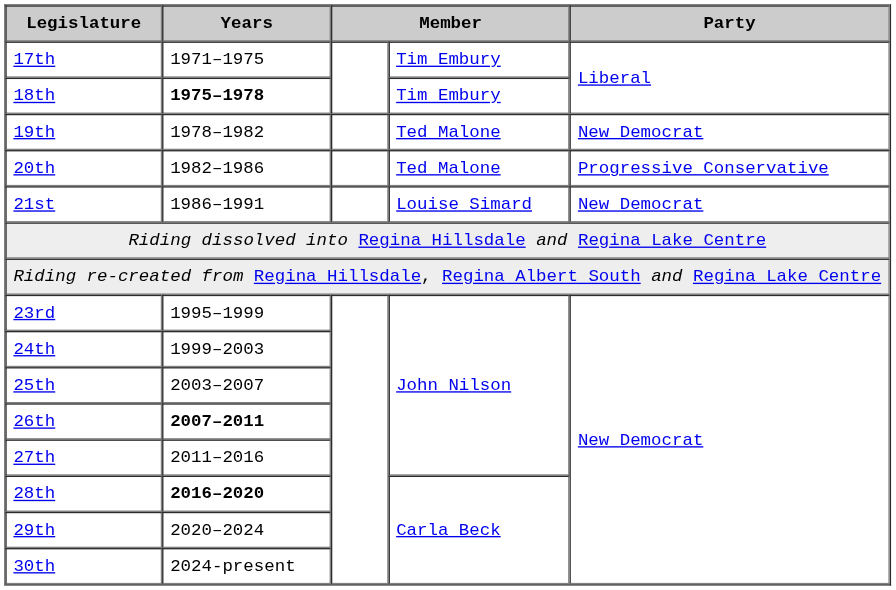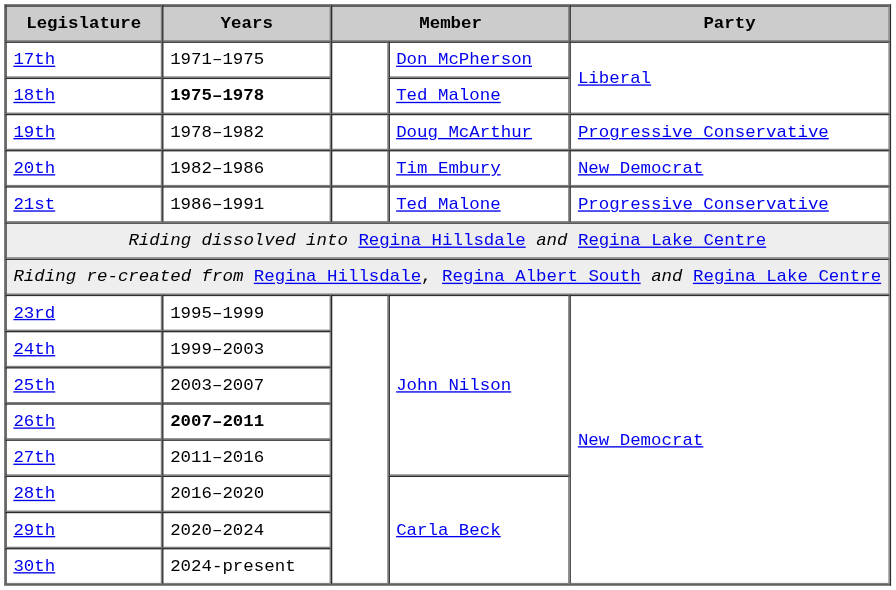 <table border=1 cellpadding=5 cellspacing=0>
 <tr bgcolor="CCCCCC">
 <th>Legislature</th>
 <th>Years</th>
 <th colspan="2">Member</th>
 <th>Party</th>
 </tr>
 <tr>
 <td><a href='#'>17th</a></td>
 <td>1971–1975</td>
 <td rowspan="2" >   </td>
-<td><a href='#'>Tim Embury</a></td>
+<td><a href='#'>Don McPherson</a></td>
 <td rowspan="2"><a href='#'>Liberal</a></td>
 </tr>
 <tr>
 <td><a href='#'>18th</a></td>
 <td><strong>1975–1978</strong></td>
-<td><a href='#'>Tim Embury</a></td>
+<td><a href='#'>Ted Malone</a></td>
 </tr>
 <tr>
 <td><a href='#'>19th</a></td>
 <td>1978–1982</td>
 <td>   </td>
-<td><a href='#'>Ted Malone</a></td>
-<td><a href='#'>New Democrat</a></td>
+<td><a href='#'>Doug McArthur</a></td>
+<td><a href='#'>Progressive Conservative</a></td>
 </tr>
 <tr>
 <td><a href='#'>20th</a></td>
 <td>1982–1986</td>
 <td>   </td>
-<td><a href='#'>Ted Malone</a></td>
-<td><a href='#'>Progressive Conservative</a></td>
+<td><a href='#'>Tim Embury</a></td>
+<td><a href='#'>New Democrat</a></td>
 </tr>
 <tr>
 <td><a href='#'>21st</a></td>
 <td>1986–1991</td>
 <td>   </td>
-<td><a href='#'>Louise Simard</a></td>
-<td><a href='#'>New Democrat</a></td>
+<td><a href='#'>Ted Malone</a></td>
+<td><a href='#'>Progressive Conservative</a></td>
 </tr>
 <tr>
 <td colspan="5" bgcolor="EEEEEE" align="center"><em>Riding dissolved into</em> <a href='#'>Regina Hillsdale</a> <em>and</em> <a href='#'>Regina Lake Centre</a></td>
 </tr>
 <tr>
 <td colspan="5" bgcolor="EEEEEE"><em>Riding re-created from</em> <a href='#'>Regina Hillsdale</a>, <a href='#'>Regina Albert South</a> <em>and</em> <a href='#'>Regina Lake Centre</a></td>
 </tr>
 <tr>
 <td><a href='#'>23rd</a></td>
 <td>1995–1999</td>
 <td rowspan="8" >   </td>
 <td rowspan="5"><a href='#'>John Nilson</a></td>
 <td rowspan="8"><a href='#'>New Democrat</a></td>
 </tr>
 <tr>
 <td><a href='#'>24th</a></td>
 <td>1999–2003</td>
 </tr>
 <tr>
 <td><a href='#'>25th</a></td>
 <td>2003–2007</td>
 </tr>
 <tr>
 <td><a href='#'>26th</a></td>
 <td><strong>2007–2011</strong></td>
 </tr>
 <tr>
 <td><a href='#'>27th</a></td>
 <td>2011–2016</td>
 </tr>
 <tr>
 <td><a href='#'>28th</a></td>
-<td><strong>2016–2020</strong></td>
+<td>2016–2020</td>
 <td rowspan="3"><a href='#'>Carla Beck</a></td>
 </tr>
 <tr>
 <td><a href='#'>29th</a></td>
 <td>2020–2024</td>
 </tr>
 <tr>
 <td><a href='#'>30th</a></td>
 <td>2024-present</td>
 </tr>
 </table>
